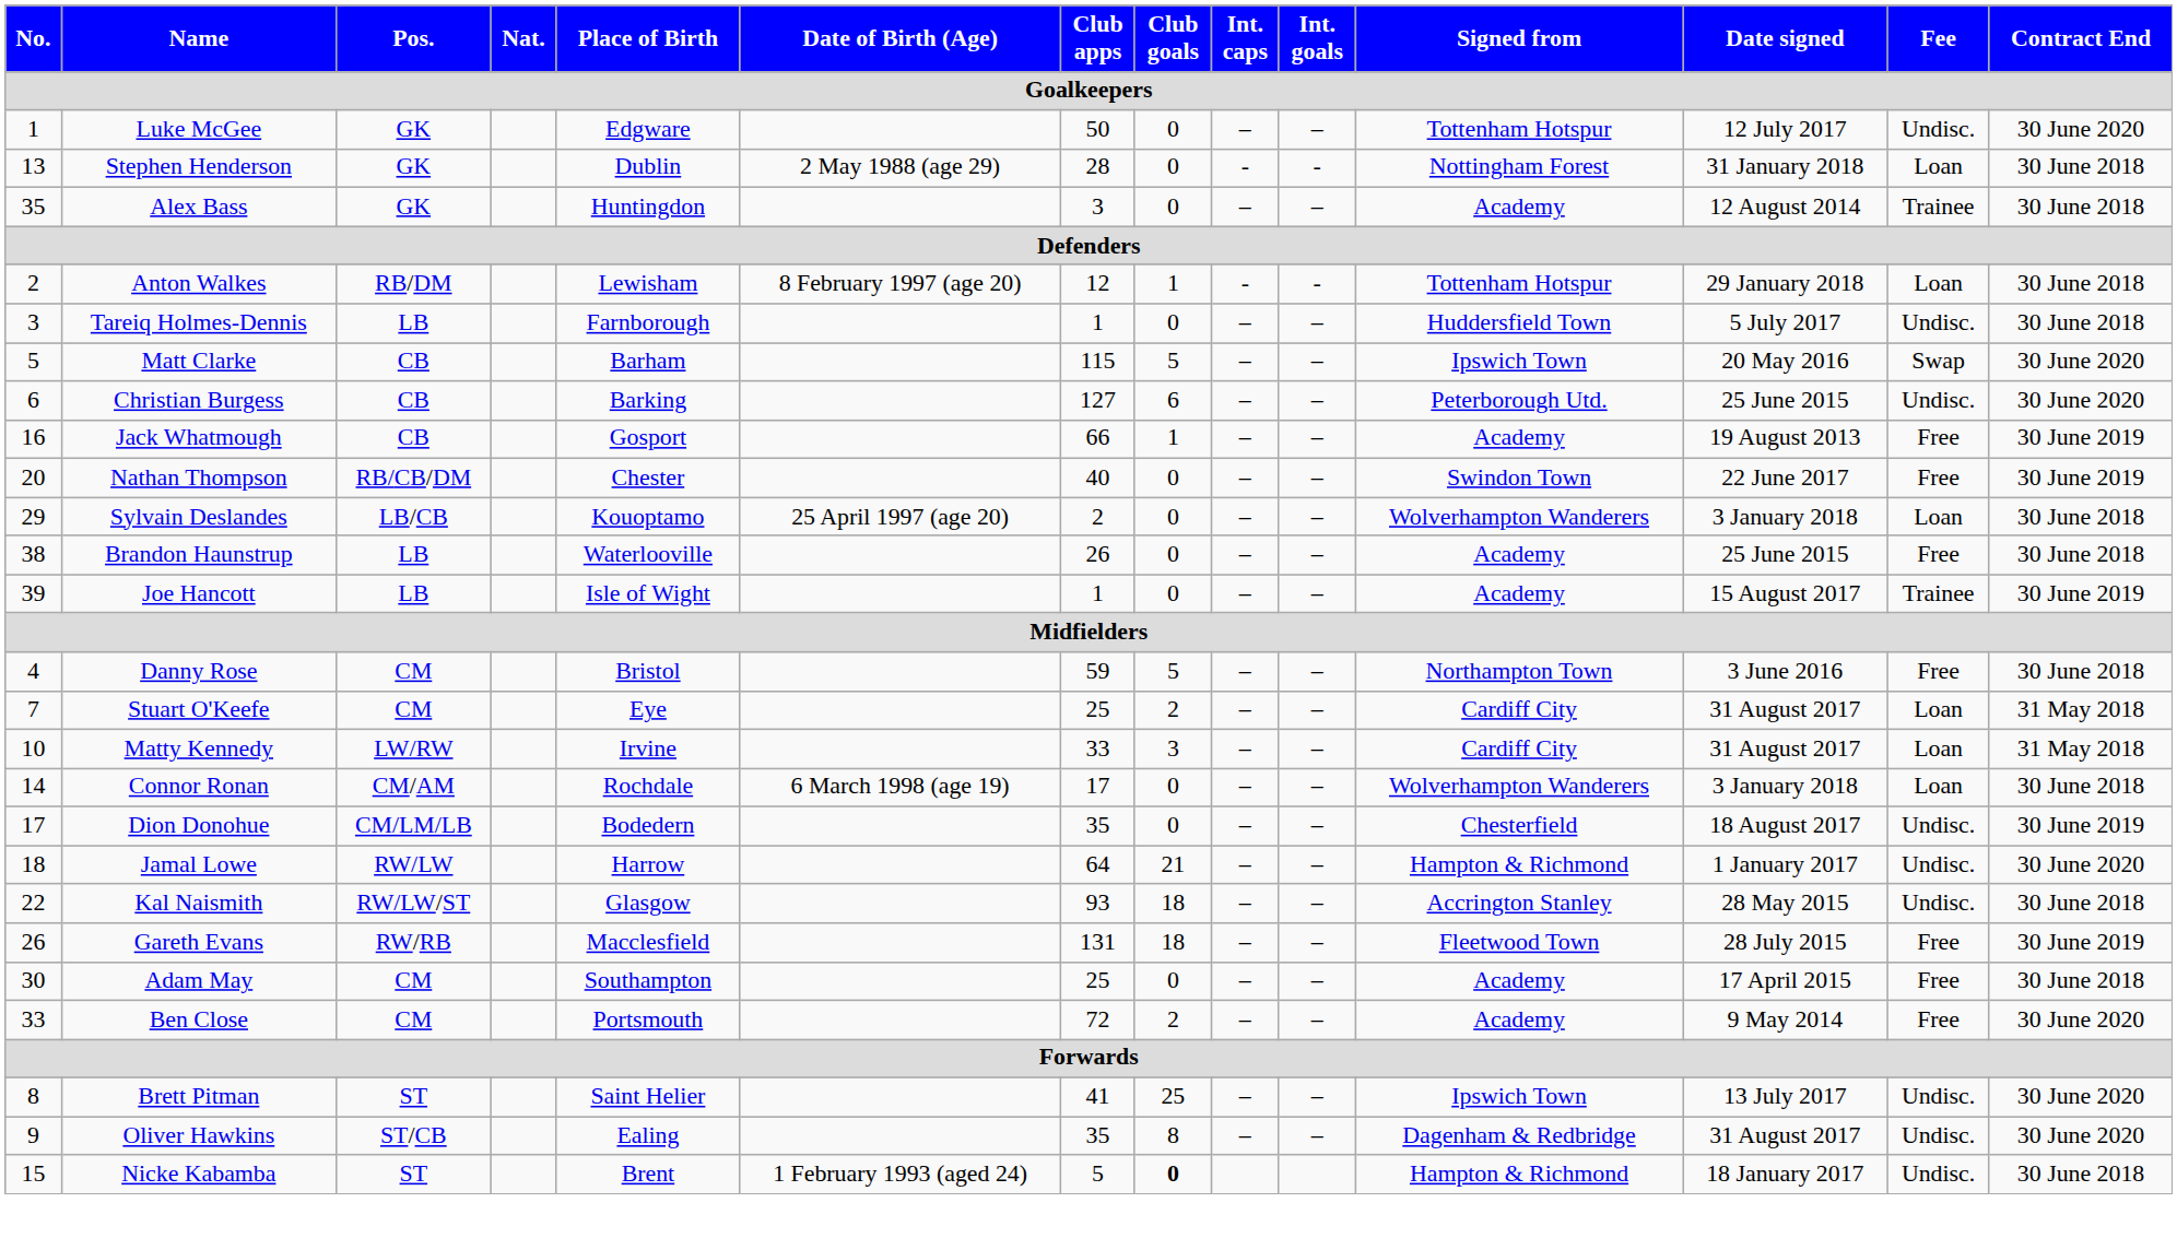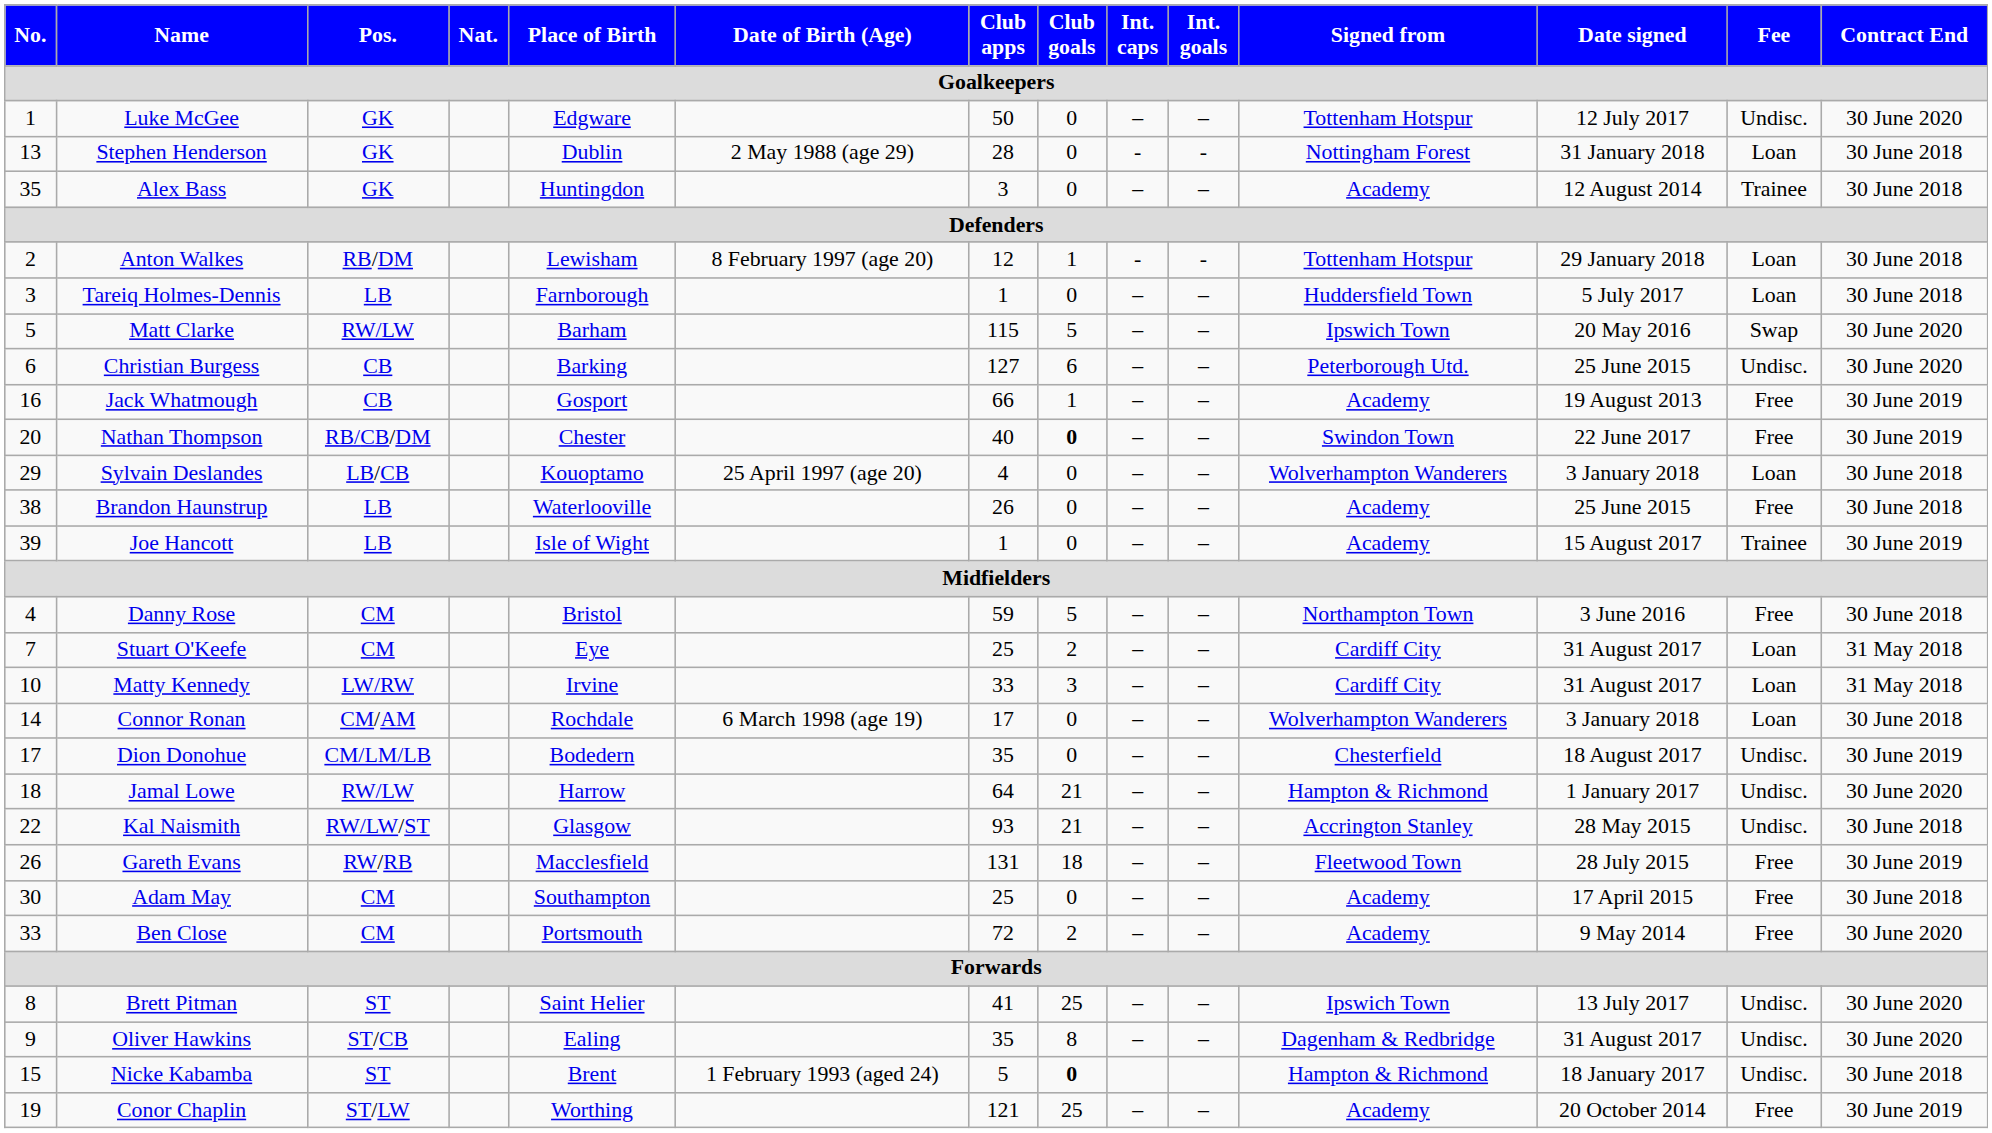 <table class="wikitable" style="text-align:center; font-size:87%; width:100%;">
 <tr>
 <th style="background:#0000FF; color:white; text-align:center;">No.</th>
 <th style="background:#0000FF; color:white; text-align:center;">Name</th>
 <th style="background:#0000FF; color:white; text-align:center;">Pos.</th>
 <th style="background:#0000FF; color:white; text-align:center;">Nat.</th>
 <th style="background:#0000FF; color:white; text-align:center;">Place of Birth</th>
 <th style="background:#0000FF; color:white; text-align:center;">Date of Birth (Age)</th>
 <th style="background:#0000FF; color:white; text-align:center;">Club<br>apps</th>
 <th style="background:#0000FF; color:white; text-align:center;">Club<br>goals</th>
 <th style="background:#0000FF; color:white; text-align:center;">Int.<br>caps</th>
 <th style="background:#0000FF; color:white; text-align:center;">Int.<br>goals</th>
 <th style="background:#0000FF; color:white; text-align:center;">Signed from</th>
 <th style="background:#0000FF; color:white; text-align:center;">Date signed</th>
 <th style="background:#0000FF; color:white; text-align:center;">Fee</th>
 <th style="background:#0000FF; color:white; text-align:center;">Contract End</th>
 </tr>
 <tr>
 <th colspan="14" style="background:#dcdcdc; text-align:center;">Goalkeepers</th>
 </tr>
 <tr>
 <td>1</td>
 <td><a href='#'>Luke McGee</a></td>
 <td><a href='#'>GK</a></td>
 <td></td>
 <td><a href='#'>Edgware</a></td>
 <td></td>
 <td>50</td>
 <td>0</td>
 <td>–</td>
 <td>–</td>
 <td><a href='#'>Tottenham Hotspur</a></td>
 <td>12 July 2017</td>
 <td>Undisc.</td>
 <td>30 June 2020</td>
 </tr>
 <tr>
 <td>13</td>
 <td><a href='#'>Stephen Henderson</a></td>
 <td><a href='#'>GK</a></td>
 <td></td>
 <td><a href='#'>Dublin</a></td>
 <td>2 May 1988 (age 29)</td>
 <td>28</td>
 <td>0</td>
 <td>-</td>
 <td>-</td>
 <td><a href='#'>Nottingham Forest</a></td>
 <td>31 January 2018</td>
 <td>Loan</td>
 <td>30 June 2018</td>
 </tr>
 <tr>
 <td>35</td>
 <td><a href='#'>Alex Bass</a></td>
 <td><a href='#'>GK</a></td>
 <td></td>
 <td><a href='#'>Huntingdon</a></td>
 <td></td>
 <td>3</td>
 <td>0</td>
 <td>–</td>
 <td>–</td>
 <td><a href='#'>Academy</a></td>
 <td>12 August 2014</td>
 <td>Trainee</td>
 <td>30 June 2018</td>
 </tr>
 <tr>
 <th colspan="14" style="background:#dcdcdc; text-align:center;">Defenders</th>
 </tr>
 <tr>
 <td>2</td>
 <td><a href='#'>Anton Walkes</a></td>
 <td><a href='#'>RB</a>/<a href='#'>DM</a></td>
 <td></td>
 <td><a href='#'>Lewisham</a></td>
 <td>8 February 1997 (age 20)</td>
 <td>12</td>
 <td>1</td>
 <td>-</td>
 <td>-</td>
 <td><a href='#'>Tottenham Hotspur</a></td>
 <td>29 January 2018</td>
 <td>Loan</td>
 <td>30 June 2018</td>
 </tr>
 <tr>
 <td>3</td>
 <td><a href='#'>Tareiq Holmes-Dennis</a></td>
 <td><a href='#'>LB</a></td>
 <td></td>
 <td><a href='#'>Farnborough</a></td>
 <td></td>
 <td>1</td>
 <td>0</td>
 <td>–</td>
 <td>–</td>
 <td><a href='#'>Huddersfield Town</a></td>
 <td>5 July 2017</td>
-<td>Undisc.</td>
+<td>Loan</td>
 <td>30 June 2018</td>
 </tr>
 <tr>
 <td>5</td>
 <td><a href='#'>Matt Clarke</a></td>
-<td><a href='#'>CB</a></td>
+<td><a href='#'>RW/LW</a></td>
 <td></td>
 <td><a href='#'>Barham</a></td>
 <td></td>
 <td>115</td>
 <td>5</td>
 <td>–</td>
 <td>–</td>
 <td><a href='#'>Ipswich Town</a></td>
 <td>20 May 2016</td>
 <td>Swap</td>
 <td>30 June 2020</td>
 </tr>
 <tr>
 <td>6</td>
 <td><a href='#'>Christian Burgess</a></td>
 <td><a href='#'>CB</a></td>
 <td></td>
 <td><a href='#'>Barking</a></td>
 <td></td>
 <td>127</td>
 <td>6</td>
 <td>–</td>
 <td>–</td>
 <td><a href='#'>Peterborough Utd.</a></td>
 <td>25 June 2015</td>
 <td>Undisc.</td>
 <td>30 June 2020</td>
 </tr>
 <tr>
 <td>16</td>
 <td><a href='#'>Jack Whatmough</a></td>
 <td><a href='#'>CB</a></td>
 <td></td>
 <td><a href='#'>Gosport</a></td>
 <td></td>
 <td>66</td>
 <td>1</td>
 <td>–</td>
 <td>–</td>
 <td><a href='#'>Academy</a></td>
 <td>19 August 2013</td>
 <td>Free</td>
 <td>30 June 2019</td>
 </tr>
 <tr>
 <td>20</td>
 <td><a href='#'>Nathan Thompson</a></td>
 <td><a href='#'>RB/</a><a href='#'>CB</a>/<a href='#'>DM</a></td>
 <td></td>
 <td><a href='#'>Chester</a></td>
 <td></td>
 <td>40</td>
-<td>0</td>
+<td><strong>0</strong></td>
 <td>–</td>
 <td>–</td>
 <td><a href='#'>Swindon Town</a></td>
 <td>22 June 2017</td>
 <td>Free</td>
 <td>30 June 2019</td>
 </tr>
 <tr>
 <td>29</td>
 <td><a href='#'>Sylvain Deslandes</a></td>
 <td><a href='#'>LB</a>/<a href='#'>CB</a></td>
 <td></td>
 <td><a href='#'>Kouoptamo</a></td>
 <td>25 April 1997 (age 20)</td>
-<td>2</td>
+<td>4</td>
 <td>0</td>
 <td>–</td>
 <td>–</td>
 <td><a href='#'>Wolverhampton Wanderers</a></td>
 <td>3 January 2018</td>
 <td>Loan</td>
 <td>30 June 2018</td>
 </tr>
 <tr>
 <td>38</td>
 <td><a href='#'>Brandon Haunstrup</a></td>
 <td><a href='#'>LB</a></td>
 <td></td>
 <td><a href='#'>Waterlooville</a></td>
 <td></td>
 <td>26</td>
 <td>0</td>
 <td>–</td>
 <td>–</td>
 <td><a href='#'>Academy</a></td>
 <td>25 June 2015</td>
 <td>Free</td>
 <td>30 June 2018</td>
 </tr>
 <tr>
 <td>39</td>
 <td><a href='#'>Joe Hancott</a></td>
 <td><a href='#'>LB</a></td>
 <td></td>
 <td><a href='#'>Isle of Wight</a></td>
 <td></td>
 <td>1</td>
 <td>0</td>
 <td>–</td>
 <td>–</td>
 <td><a href='#'>Academy</a></td>
 <td>15 August 2017</td>
 <td>Trainee</td>
 <td>30 June 2019</td>
 </tr>
 <tr>
 <th colspan="14" style="background:#dcdcdc; text-align:center;">Midfielders</th>
 </tr>
 <tr>
 <td>4</td>
 <td><a href='#'>Danny Rose</a></td>
 <td><a href='#'>CM</a></td>
 <td></td>
 <td><a href='#'>Bristol</a></td>
 <td></td>
 <td>59</td>
 <td>5</td>
 <td>–</td>
 <td>–</td>
 <td><a href='#'>Northampton Town</a></td>
 <td>3 June 2016</td>
 <td>Free</td>
 <td>30 June 2018</td>
 </tr>
 <tr>
 <td>7</td>
 <td><a href='#'>Stuart O'Keefe</a></td>
 <td><a href='#'>CM</a></td>
 <td></td>
 <td><a href='#'>Eye</a></td>
 <td></td>
 <td>25</td>
 <td>2</td>
 <td>–</td>
 <td>–</td>
 <td><a href='#'>Cardiff City</a></td>
 <td>31 August 2017</td>
 <td>Loan</td>
 <td>31 May 2018</td>
 </tr>
 <tr>
 <td>10</td>
 <td><a href='#'>Matty Kennedy</a></td>
 <td><a href='#'>LW/RW</a></td>
 <td></td>
 <td><a href='#'>Irvine</a></td>
 <td></td>
 <td>33</td>
 <td>3</td>
 <td>–</td>
 <td>–</td>
 <td><a href='#'>Cardiff City</a></td>
 <td>31 August 2017</td>
 <td>Loan</td>
 <td>31 May 2018</td>
 </tr>
 <tr>
 <td>14</td>
 <td><a href='#'>Connor Ronan</a></td>
 <td><a href='#'>CM</a>/<a href='#'>AM</a></td>
 <td></td>
 <td><a href='#'>Rochdale</a></td>
 <td>6 March 1998 (age 19)</td>
 <td>17</td>
 <td>0</td>
 <td>–</td>
 <td>–</td>
 <td><a href='#'>Wolverhampton Wanderers</a></td>
 <td>3 January 2018</td>
 <td>Loan</td>
 <td>30 June 2018</td>
 </tr>
 <tr>
 <td>17</td>
 <td><a href='#'>Dion Donohue</a></td>
 <td><a href='#'>CM/LM/LB</a></td>
 <td></td>
 <td><a href='#'>Bodedern</a></td>
 <td></td>
 <td>35</td>
 <td>0</td>
 <td>–</td>
 <td>–</td>
 <td><a href='#'>Chesterfield</a></td>
 <td>18 August 2017</td>
 <td>Undisc.</td>
 <td>30 June 2019</td>
 </tr>
 <tr>
 <td>18</td>
 <td><a href='#'>Jamal Lowe</a></td>
 <td><a href='#'>RW/LW</a></td>
 <td></td>
 <td><a href='#'>Harrow</a></td>
 <td></td>
 <td>64</td>
 <td>21</td>
 <td>–</td>
 <td>–</td>
 <td><a href='#'>Hampton & Richmond</a></td>
 <td>1 January 2017</td>
 <td>Undisc.</td>
 <td>30 June 2020</td>
 </tr>
 <tr>
 <td>22</td>
 <td><a href='#'>Kal Naismith</a></td>
 <td><a href='#'>RW/LW</a>/<a href='#'>ST</a></td>
 <td></td>
 <td><a href='#'>Glasgow</a></td>
 <td></td>
 <td>93</td>
-<td>18</td>
+<td>21</td>
 <td>–</td>
 <td>–</td>
 <td><a href='#'>Accrington Stanley</a></td>
 <td>28 May 2015</td>
 <td>Undisc.</td>
 <td>30 June 2018</td>
 </tr>
 <tr>
 <td>26</td>
 <td><a href='#'>Gareth Evans</a></td>
 <td><a href='#'>RW</a>/<a href='#'>RB</a></td>
 <td></td>
 <td><a href='#'>Macclesfield</a></td>
 <td></td>
 <td>131</td>
 <td>18</td>
 <td>–</td>
 <td>–</td>
 <td><a href='#'>Fleetwood Town</a></td>
 <td>28 July 2015</td>
 <td>Free</td>
 <td>30 June 2019</td>
 </tr>
 <tr>
 <td>30</td>
 <td><a href='#'>Adam May</a></td>
 <td><a href='#'>CM</a></td>
 <td></td>
 <td><a href='#'>Southampton</a></td>
 <td></td>
 <td>25</td>
 <td>0</td>
 <td>–</td>
 <td>–</td>
 <td><a href='#'>Academy</a></td>
 <td>17 April 2015</td>
 <td>Free</td>
 <td>30 June 2018<br></td>
 </tr>
 <tr>
 <td>33</td>
 <td><a href='#'>Ben Close</a></td>
 <td><a href='#'>CM</a></td>
 <td></td>
 <td><a href='#'>Portsmouth</a></td>
 <td></td>
 <td>72</td>
 <td>2</td>
 <td>–</td>
 <td>–</td>
 <td><a href='#'>Academy</a></td>
 <td>9 May 2014</td>
 <td>Free</td>
 <td>30 June 2020<br></td>
 </tr>
 <tr>
 <th colspan="14" style="background:#dcdcdc; text-align=center;">Forwards</th>
 </tr>
 <tr>
 <td>8</td>
 <td><a href='#'>Brett Pitman</a></td>
 <td><a href='#'>ST</a></td>
 <td></td>
 <td><a href='#'>Saint Helier</a></td>
 <td></td>
 <td>41</td>
 <td>25</td>
 <td>–</td>
 <td>–</td>
 <td><a href='#'>Ipswich Town</a></td>
 <td>13 July 2017</td>
 <td>Undisc.</td>
 <td>30 June 2020</td>
 </tr>
 <tr>
 <td>9</td>
 <td><a href='#'>Oliver Hawkins</a></td>
 <td><a href='#'>ST</a>/<a href='#'>CB</a></td>
 <td></td>
 <td><a href='#'>Ealing</a></td>
 <td></td>
 <td>35</td>
 <td>8</td>
 <td>–</td>
 <td>–</td>
 <td><a href='#'>Dagenham & Redbridge</a></td>
 <td>31 August 2017</td>
 <td>Undisc.</td>
 <td>30 June 2020</td>
 </tr>
 <tr>
 <td>15</td>
 <td><a href='#'>Nicke Kabamba</a></td>
 <td><a href='#'>ST</a></td>
 <td></td>
 <td><a href='#'>Brent</a></td>
 <td>1 February 1993 (aged 24)</td>
 <td>5</td>
 <td><strong>0</strong></td>
 <td></td>
 <td></td>
 <td><a href='#'>Hampton & Richmond</a></td>
 <td>18 January 2017</td>
 <td>Undisc.</td>
 <td>30 June 2018</td>
 </tr>
+<tr>
+<td>19</td>
+<td><a href='#'>Conor Chaplin</a></td>
+<td><a href='#'>ST</a>/<a href='#'>LW</a></td>
+<td></td>
+<td><a href='#'>Worthing</a></td>
+<td></td>
+<td>121</td>
+<td>25</td>
+<td>–</td>
+<td>–</td>
+<td><a href='#'>Academy</a></td>
+<td>20 October 2014</td>
+<td>Free</td>
+<td>30 June 2019</td>
+</tr>
 </table>
